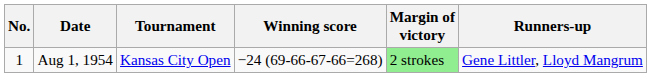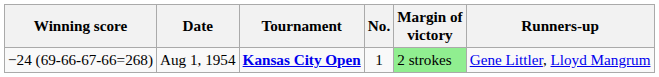 <table class="wikitable" style="font-size:95%">
 <tr>
-<th>No.</th>
+<th>Winning score</th>
 <th>Date</th>
 <th>Tournament</th>
-<th>Winning score</th>
+<th>No.</th>
 <th>Margin of<br>victory</th>
 <th>Runners-up</th>
 </tr>
 <tr>
+<td>−24 (69-66-67-66=268)</td>
+<td>Aug 1, 1954</td>
+<td><strong><a href='#'>Kansas City Open</a></strong></td>
 <td align=center>1</td>
-<td>Aug 1, 1954</td>
-<td><a href='#'>Kansas City Open</a></td>
-<td>−24 (69-66-67-66=268)</td>
 <td style="background: lightgreen;">2 strokes</td>
 <td> <a href='#'>Gene Littler</a>,  <a href='#'>Lloyd Mangrum</a></td>
 </tr>
 </table>
